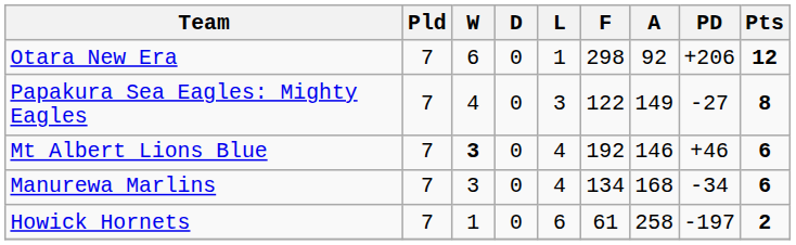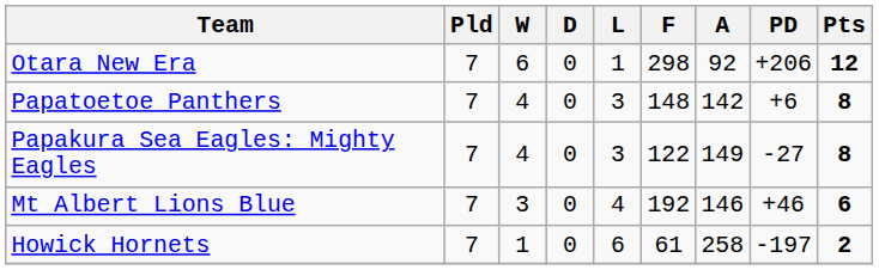 <table class="wikitable" style="text-align:center;">
 <tr>
 <th width=235>Team</th>
 <th width=20 abbr="Played">Pld</th>
 <th width=20 abbr="Won">W</th>
 <th width=20 abbr="Drawn">D</th>
 <th width=20 abbr="Lost">L</th>
 <th width=20 abbr="For">F</th>
 <th width=20 abbr="Against">A</th>
 <th width=20 abbr="Point Difference">PD</th>
 <th width=20 abbr="Points">Pts</th>
 </tr>
 <tr>
 <td style="text-align:left;"><a href='#'>Otara New Era</a></td>
 <td>7</td>
 <td>6</td>
 <td>0</td>
 <td>1</td>
 <td>298</td>
 <td>92</td>
 <td>+206</td>
 <td><strong>12</strong></td>
 </tr>
 <tr>
+<td style="text-align:left;"><a href='#'>Papatoetoe Panthers</a></td>
+<td>7</td>
+<td>4</td>
+<td>0</td>
+<td>3</td>
+<td>148</td>
+<td>142</td>
+<td>+6</td>
+<td><strong>8</strong></td>
+</tr>
+<tr>
 <td style="text-align:left;"><a href='#'>Papakura Sea Eagles: Mighty Eagles</a></td>
 <td>7</td>
 <td>4</td>
 <td>0</td>
 <td>3</td>
 <td>122</td>
 <td>149</td>
 <td>-27</td>
 <td><strong>8</strong></td>
 </tr>
 <tr>
 <td style="text-align:left;"><a href='#'>Mt Albert Lions Blue</a></td>
 <td>7</td>
-<td><strong>3</strong></td>
+<td>3</td>
 <td>0</td>
 <td>4</td>
 <td>192</td>
 <td>146</td>
 <td>+46</td>
-<td><strong>6</strong></td>
-</tr>
-<tr>
-<td style="text-align:left;"><a href='#'>Manurewa Marlins</a></td>
-<td>7</td>
-<td>3</td>
-<td>0</td>
-<td>4</td>
-<td>134</td>
-<td>168</td>
-<td>-34</td>
 <td><strong>6</strong></td>
 </tr>
 <tr>
 <td style="text-align:left;"><a href='#'>Howick Hornets</a></td>
 <td>7</td>
 <td>1</td>
 <td>0</td>
 <td>6</td>
 <td>61</td>
 <td>258</td>
 <td>-197</td>
 <td><strong>2</strong></td>
 </tr>
 <tr>
 </tr>
 </table>
